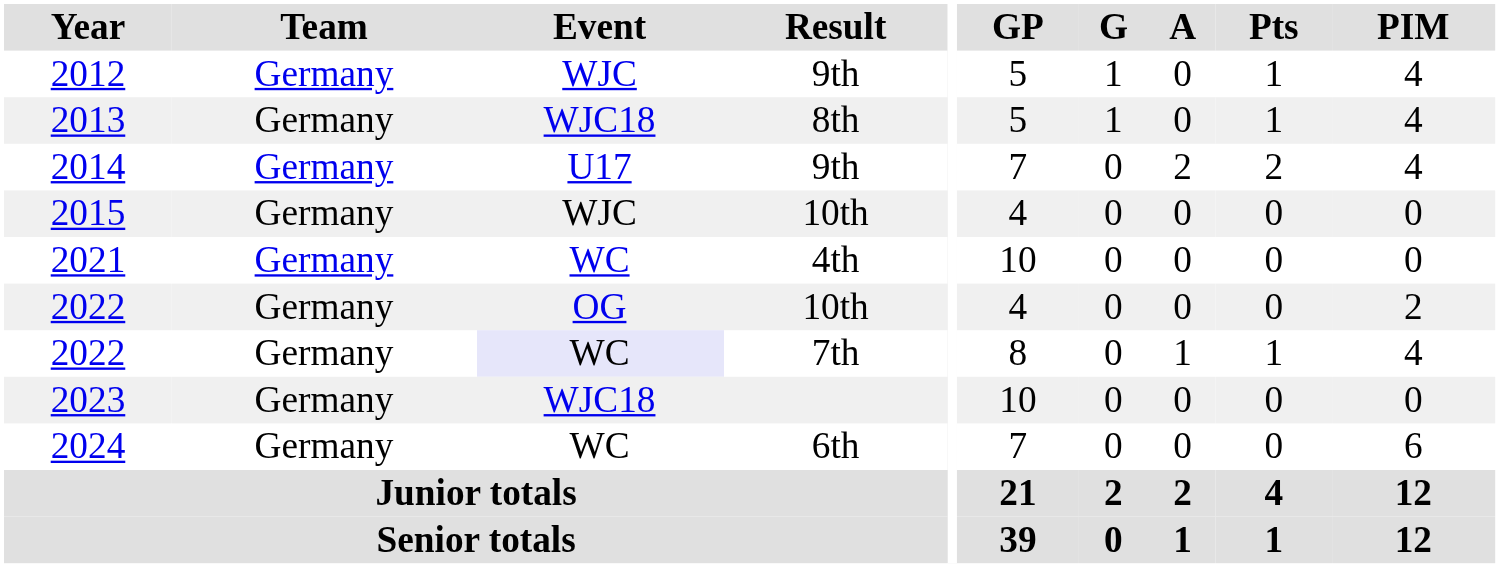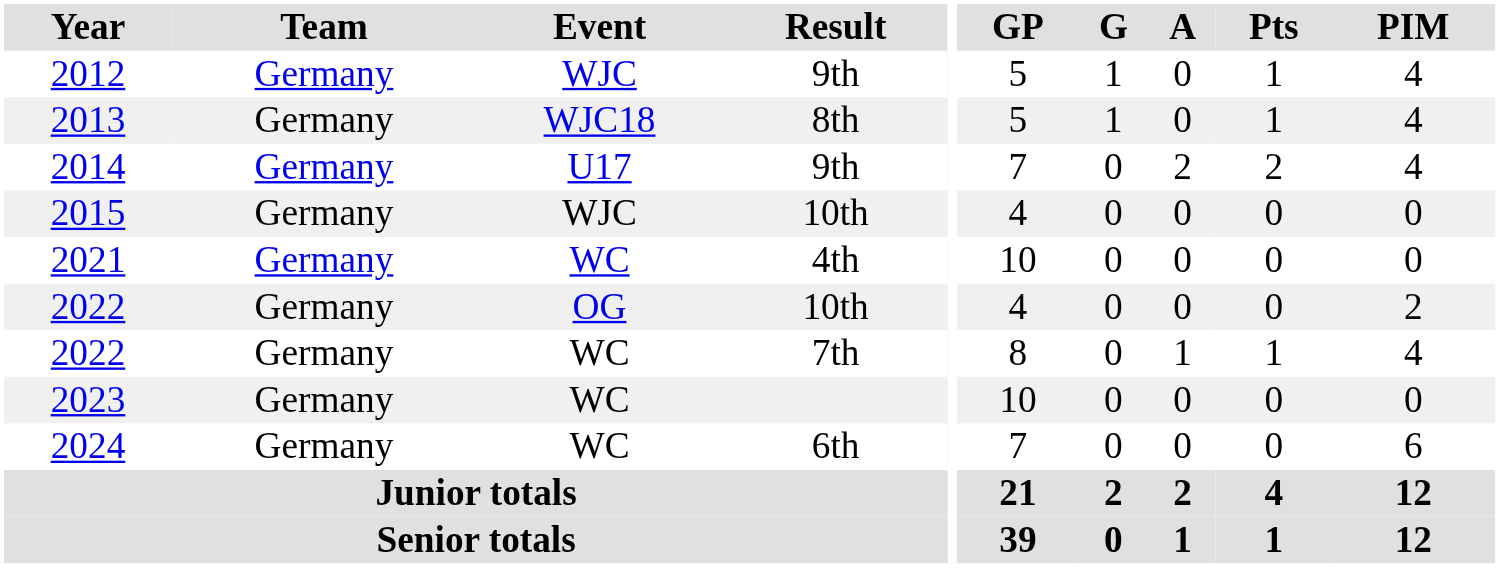 <table border="0" cellpadding="1" cellspacing="0" ID="Table3" style="text-align:center; width:40em">
 <tr ALIGN="center" bgcolor="#e0e0e0">
 <th>Year</th>
 <th>Team</th>
 <th>Event</th>
 <th>Result</th>
 <th rowspan="99" bgcolor="#fff"></th>
 <th>GP</th>
 <th>G</th>
 <th>A</th>
 <th>Pts</th>
 <th>PIM</th>
 </tr>
 <tr>
 <td><a href='#'>2012</a></td>
 <td><a href='#'>Germany</a></td>
 <td><a href='#'>WJC</a></td>
 <td>9th</td>
 <td>5</td>
 <td>1</td>
 <td>0</td>
 <td>1</td>
 <td>4</td>
 </tr>
 <tr bgcolor="#f0f0f0">
 <td><a href='#'>2013</a></td>
 <td>Germany</td>
 <td><a href='#'>WJC18</a></td>
 <td>8th</td>
 <td>5</td>
 <td>1</td>
 <td>0</td>
 <td>1</td>
 <td>4</td>
 </tr>
 <tr>
 <td><a href='#'>2014</a></td>
 <td><a href='#'>Germany</a></td>
 <td><a href='#'>U17</a></td>
 <td>9th</td>
 <td>7</td>
 <td>0</td>
 <td>2</td>
 <td>2</td>
 <td>4</td>
 </tr>
 <tr bgcolor="#f0f0f0">
 <td><a href='#'>2015</a></td>
 <td>Germany</td>
 <td>WJC</td>
 <td>10th</td>
 <td>4</td>
 <td>0</td>
 <td>0</td>
 <td>0</td>
 <td>0</td>
 </tr>
 <tr>
 <td><a href='#'>2021</a></td>
 <td><a href='#'>Germany</a></td>
 <td><a href='#'>WC</a></td>
 <td>4th</td>
 <td>10</td>
 <td>0</td>
 <td>0</td>
 <td>0</td>
 <td>0</td>
 </tr>
 <tr bgcolor="#f0f0f0">
 <td><a href='#'>2022</a></td>
 <td>Germany</td>
 <td><a href='#'>OG</a></td>
 <td>10th</td>
 <td>4</td>
 <td>0</td>
 <td>0</td>
 <td>0</td>
 <td>2</td>
 </tr>
 <tr>
 <td><a href='#'>2022</a></td>
 <td>Germany</td>
-<td style="background: lavender;">WC</td>
+<td>WC</td>
 <td>7th</td>
 <td>8</td>
 <td>0</td>
 <td>1</td>
 <td>1</td>
 <td>4</td>
 </tr>
 <tr bgcolor="#f0f0f0">
 <td><a href='#'>2023</a></td>
 <td>Germany</td>
-<td><a href='#'>WJC18</a></td>
+<td>WC</td>
 <td></td>
 <td>10</td>
 <td>0</td>
 <td>0</td>
 <td>0</td>
 <td>0</td>
 </tr>
 <tr>
 <td><a href='#'>2024</a></td>
 <td>Germany</td>
 <td>WC</td>
 <td>6th</td>
 <td>7</td>
 <td>0</td>
 <td>0</td>
 <td>0</td>
 <td>6</td>
 </tr>
 <tr bgcolor="#e0e0e0">
 <th colspan="4">Junior totals</th>
 <th>21</th>
 <th>2</th>
 <th>2</th>
 <th>4</th>
 <th>12</th>
 </tr>
 <tr bgcolor="#e0e0e0">
 <th colspan="4">Senior totals</th>
 <th>39</th>
 <th>0</th>
 <th>1</th>
 <th>1</th>
 <th>12</th>
 </tr>
 </table>
